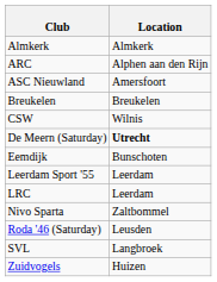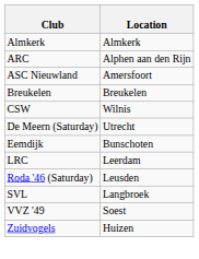 <table class="wikitable">
 <tr>
 <th><br>Club</th>
 <th><br>Location</th>
 </tr>
 <tr>
 <td>Almkerk</td>
 <td>Almkerk</td>
 </tr>
 <tr>
 <td>ARC</td>
 <td>Alphen aan den Rijn</td>
 </tr>
 <tr>
 <td>ASC Nieuwland</td>
 <td>Amersfoort</td>
 </tr>
 <tr>
 <td>Breukelen</td>
 <td>Breukelen</td>
 </tr>
 <tr>
 <td>CSW</td>
 <td>Wilnis</td>
 </tr>
 <tr>
 <td>De Meern (Saturday)</td>
-<td><strong>Utrecht</strong></td>
+<td>Utrecht</td>
 </tr>
 <tr>
 <td>Eemdijk</td>
 <td>Bunschoten</td>
 </tr>
 <tr>
-<td>Leerdam Sport '55</td>
-<td>Leerdam</td>
-</tr>
-<tr>
 <td>LRC</td>
 <td>Leerdam</td>
-</tr>
-<tr>
-<td>Nivo Sparta</td>
-<td>Zaltbommel</td>
 </tr>
 <tr>
 <td><a href='#'>Roda '46</a> (Saturday)</td>
 <td>Leusden</td>
 </tr>
 <tr>
 <td>SVL</td>
 <td>Langbroek</td>
 </tr>
 <tr>
+<td>VVZ '49</td>
+<td>Soest</td>
+</tr>
+<tr>
 <td><a href='#'>Zuidvogels</a></td>
 <td>Huizen</td>
 </tr>
 </table>
